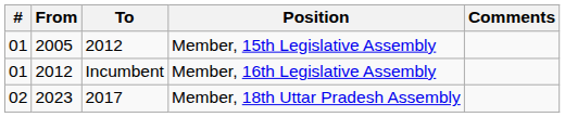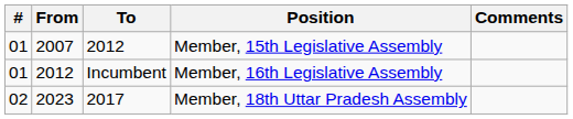 <table class="wikitable sortable">
 <tr>
 <th>#</th>
 <th>From</th>
 <th>To</th>
 <th>Position</th>
 <th>Comments</th>
 </tr>
 <tr>
 <td>01</td>
-<td>2005</td>
+<td>2007</td>
 <td>2012</td>
 <td>Member, <a href='#'>15th Legislative Assembly</a></td>
 <td></td>
 </tr>
 <tr>
 <td>01</td>
 <td>2012</td>
 <td>Incumbent</td>
 <td>Member, <a href='#'>16th Legislative Assembly</a></td>
 <td></td>
 </tr>
 <tr>
 <td>02</td>
 <td>2023</td>
 <td>2017</td>
 <td>Member, <a href='#'>18th Uttar Pradesh Assembly</a></td>
 </tr>
 </table>
